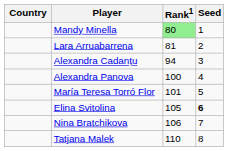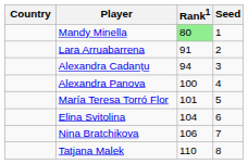 <table class="sortable wikitable">
 <tr>
 <th width="70">Country</th>
 <th width="175">Player</th>
 <th>Rank<sup>1</sup></th>
 <th>Seed</th>
 </tr>
 <tr>
 <td></td>
 <td><a href='#'>Mandy Minella</a></td>
 <td style="background: lightgreen;">80</td>
 <td>1</td>
 </tr>
 <tr>
 <td></td>
 <td><a href='#'>Lara Arruabarrena</a></td>
-<td>81</td>
+<td>91</td>
 <td>2</td>
 </tr>
 <tr>
 <td></td>
 <td><a href='#'>Alexandra Cadanțu</a></td>
 <td>94</td>
 <td>3</td>
 </tr>
 <tr>
 <td></td>
 <td><a href='#'>Alexandra Panova</a></td>
 <td>100</td>
 <td>4</td>
 </tr>
 <tr>
 <td></td>
 <td><a href='#'>María Teresa Torró Flor</a></td>
 <td>101</td>
 <td>5</td>
 </tr>
 <tr>
 <td></td>
 <td><a href='#'>Elina Svitolina</a></td>
-<td>105</td>
-<td><strong>6</strong></td>
+<td>104</td>
+<td>6</td>
 </tr>
 <tr>
 <td></td>
 <td><a href='#'>Nina Bratchikova</a></td>
 <td>106</td>
 <td>7</td>
 </tr>
 <tr>
 <td></td>
 <td><a href='#'>Tatjana Malek</a></td>
 <td>110</td>
 <td>8</td>
 </tr>
 </table>
